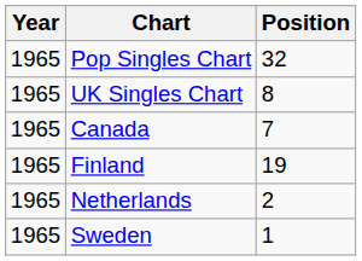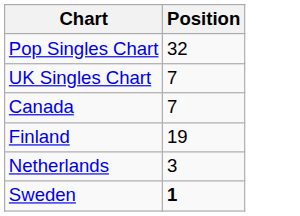 <table class="wikitable">
 <tr>
-<th>Year</th>
 <th>Chart</th>
 <th>Position</th>
 </tr>
 <tr>
-<td>1965</td>
 <td><a href='#'>Pop Singles Chart</a></td>
 <td>32</td>
 </tr>
 <tr>
-<td>1965</td>
 <td><a href='#'>UK Singles Chart</a></td>
-<td>8</td>
+<td>7</td>
 </tr>
 <tr>
-<td>1965</td>
 <td><a href='#'>Canada</a></td>
 <td>7</td>
 </tr>
 <tr>
-<td>1965</td>
 <td><a href='#'>Finland</a></td>
 <td>19</td>
 </tr>
 <tr>
-<td>1965</td>
 <td><a href='#'>Netherlands</a></td>
-<td>2</td>
+<td>3</td>
 </tr>
 <tr>
-<td>1965</td>
 <td><a href='#'>Sweden</a></td>
-<td>1</td>
+<td><strong>1</strong></td>
 </tr>
 </table>
